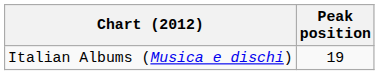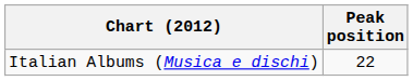 <table class="wikitable plainrowheaders">
 <tr>
 <th scope="col">Chart (2012)</th>
 <th scope="col">Peak<br>position</th>
 </tr>
 <tr>
 <td>Italian Albums (<em><a href='#'>Musica e dischi</a></em>)</td>
-<td align="center">19</td>
+<td align="center">22</td>
 </tr>
 </table>
